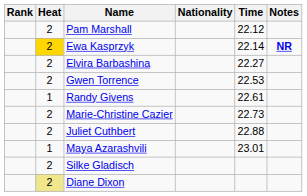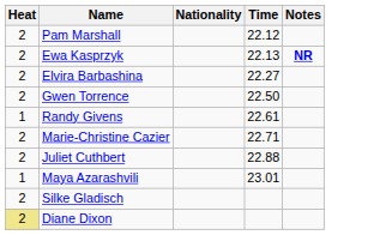 <table class="wikitable sortable" style="text-align:center">
 <tr>
-<th>Rank</th>
 <th>Heat</th>
 <th>Name</th>
 <th>Nationality</th>
 <th>Time</th>
 <th>Notes</th>
 </tr>
 <tr>
-<td></td>
 <td>2</td>
 <td align=left><a href='#'>Pam Marshall</a></td>
 <td align=left></td>
 <td>22.12</td>
 <td></td>
 </tr>
 <tr>
-<td></td>
-<td style="background: gold;">2</td>
+<td>2</td>
 <td align=left><a href='#'>Ewa Kasprzyk</a></td>
 <td align=left></td>
-<td>22.14</td>
+<td>22.13</td>
 <td><strong><a href='#'>NR</a></strong></td>
 </tr>
 <tr>
-<td></td>
 <td>2</td>
 <td align=left><a href='#'>Elvira Barbashina</a></td>
 <td align=left></td>
 <td>22.27</td>
 <td></td>
 </tr>
 <tr>
-<td></td>
 <td>2</td>
 <td align=left><a href='#'>Gwen Torrence</a></td>
 <td align=left></td>
-<td>22.53</td>
+<td>22.50</td>
 <td></td>
 </tr>
 <tr>
-<td></td>
 <td>1</td>
 <td align=left><a href='#'>Randy Givens</a></td>
 <td align=left></td>
 <td>22.61</td>
 <td></td>
 </tr>
 <tr>
-<td></td>
 <td>2</td>
 <td align=left><a href='#'>Marie-Christine Cazier</a></td>
 <td align=left></td>
-<td>22.73</td>
+<td>22.71</td>
 <td></td>
 </tr>
 <tr>
-<td></td>
 <td>2</td>
 <td align=left><a href='#'>Juliet Cuthbert</a></td>
 <td align=left></td>
 <td>22.88</td>
 <td></td>
 </tr>
 <tr>
-<td></td>
 <td>1</td>
 <td align=left><a href='#'>Maya Azarashvili</a></td>
 <td align=left></td>
 <td>23.01</td>
 <td></td>
 </tr>
 <tr>
-<td></td>
 <td>2</td>
 <td align=left><a href='#'>Silke Gladisch</a></td>
 <td align=left></td>
 <td></td>
 <td></td>
 </tr>
 <tr>
-<td></td>
 <td style="background: khaki;">2</td>
 <td align=left><a href='#'>Diane Dixon</a></td>
 <td align=left></td>
 <td></td>
 <td></td>
 </tr>
 </table>
